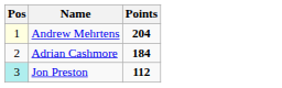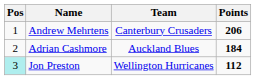 <table class="wikitable" style="text-align:center">
 <tr>
 <th>Pos</th>
 <th>Name</th>
+<th>Team</th>
 <th>Points</th>
 </tr>
 <tr>
-<td style="background: lightyellow;">1</td>
+<td>1</td>
 <td align="left"><a href='#'>Andrew Mehrtens</a></td>
-<td><strong>204</strong></td>
+<td><a href='#'>Canterbury Crusaders</a></td>
+<td><strong>206</strong></td>
 </tr>
 <tr>
 <td>2</td>
 <td align="left"><a href='#'>Adrian Cashmore</a></td>
+<td><a href='#'>Auckland Blues</a></td>
 <td><strong>184</strong></td>
 </tr>
 <tr>
 <td style="background: paleturquoise;">3</td>
 <td align="left"><a href='#'>Jon Preston</a></td>
+<td><a href='#'>Wellington Hurricanes</a></td>
 <td><strong>112</strong></td>
 </tr>
 </table>
